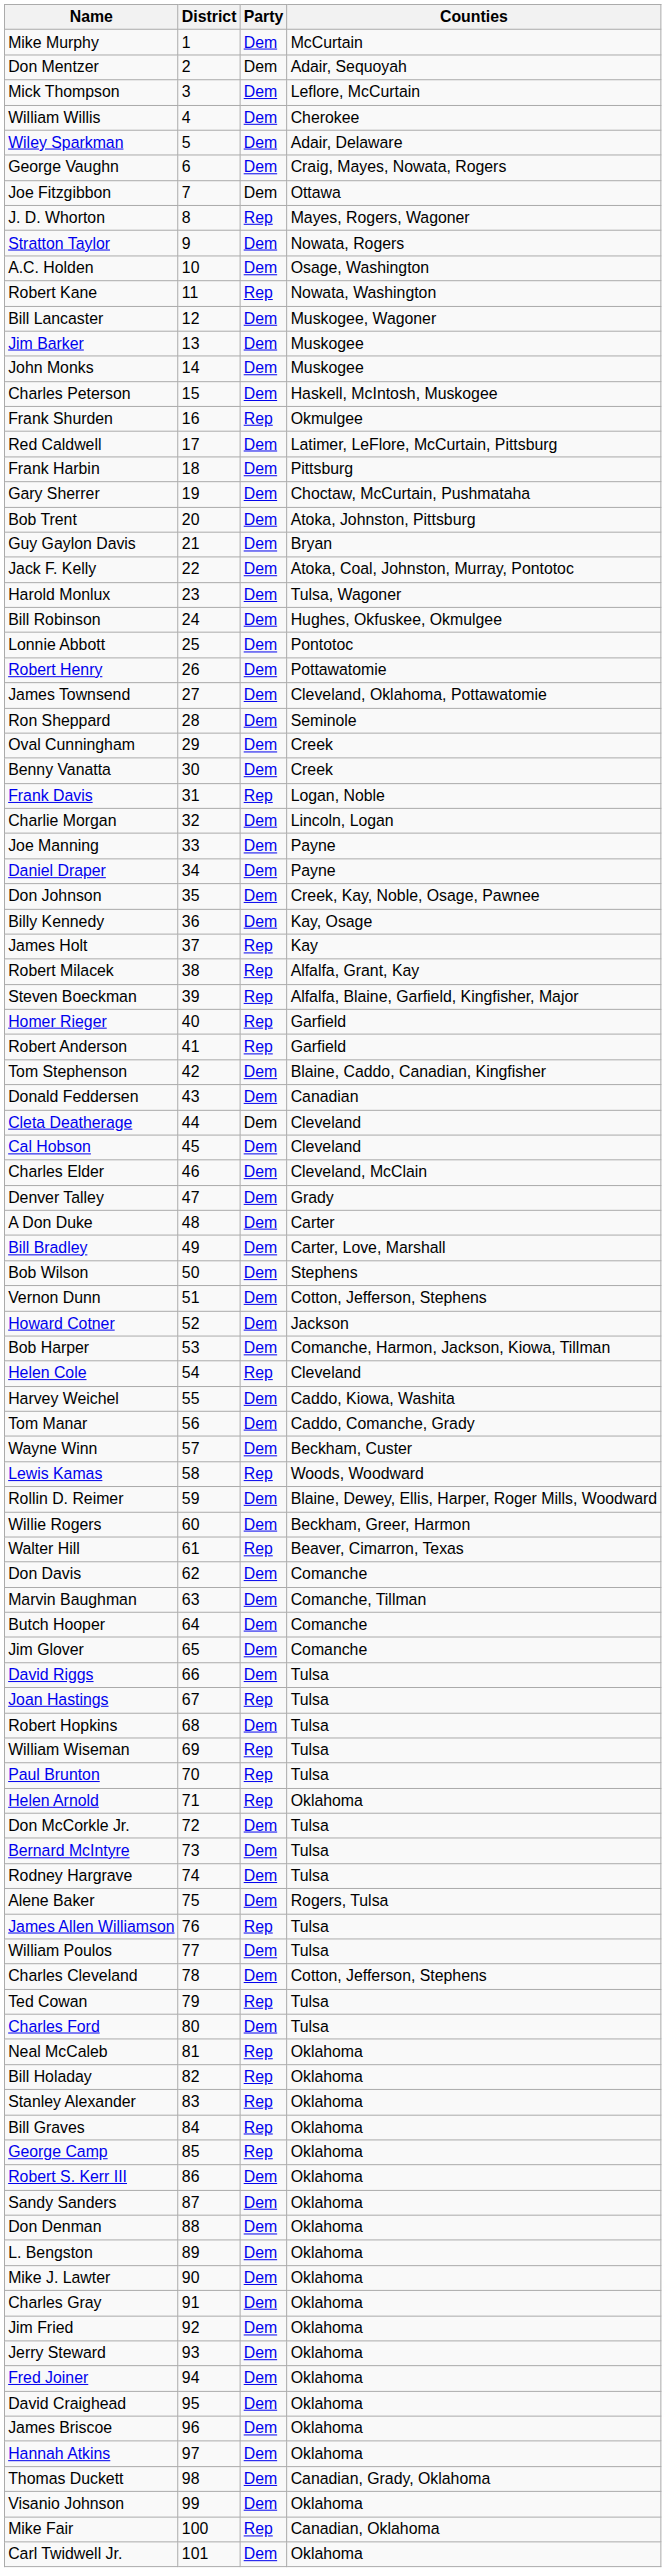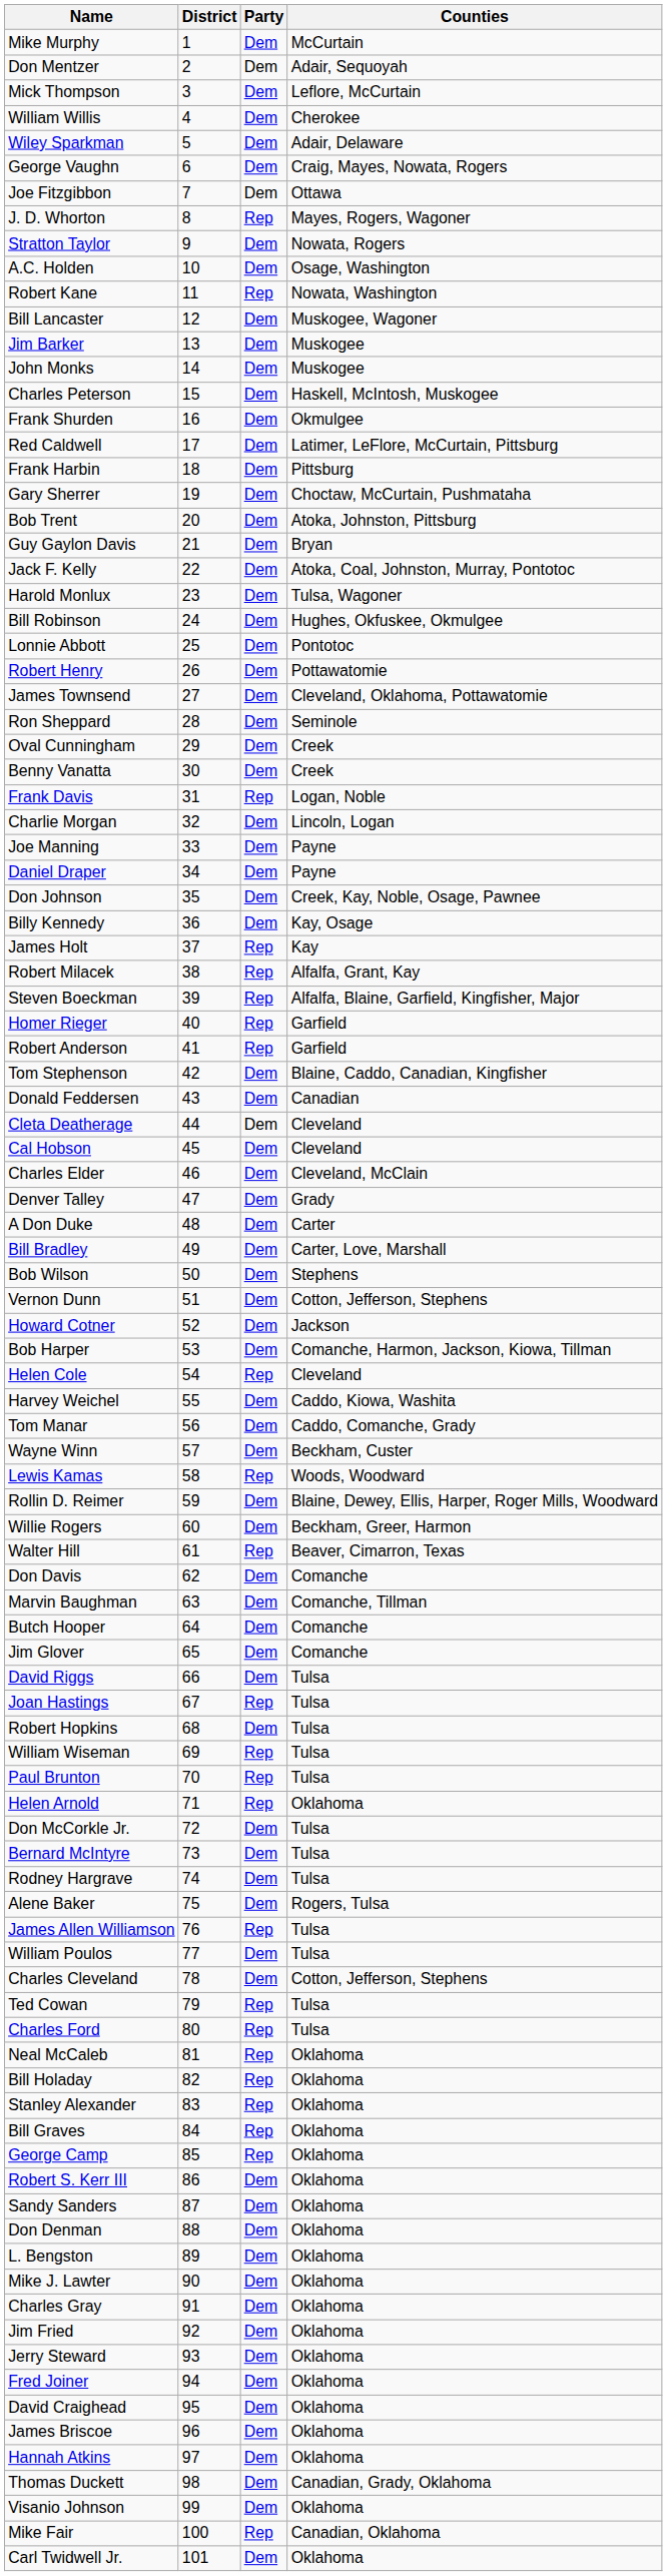 <table class="wikitable sortable">
 <tr>
 <th>Name</th>
 <th>District</th>
 <th>Party</th>
 <th>Counties</th>
 </tr>
 <tr>
 <td>Mike Murphy</td>
 <td>1</td>
 <td><a href='#'>Dem</a></td>
 <td>McCurtain</td>
 </tr>
 <tr>
 <td>Don Mentzer</td>
 <td>2</td>
 <td>Dem</td>
 <td>Adair, Sequoyah</td>
 </tr>
 <tr>
 <td>Mick Thompson</td>
 <td>3</td>
 <td><a href='#'>Dem</a></td>
 <td>Leflore, McCurtain</td>
 </tr>
 <tr>
 <td>William Willis</td>
 <td>4</td>
 <td><a href='#'>Dem</a></td>
 <td>Cherokee</td>
 </tr>
 <tr>
 <td><a href='#'>Wiley Sparkman</a></td>
 <td>5</td>
 <td><a href='#'>Dem</a></td>
 <td>Adair, Delaware</td>
 </tr>
 <tr>
 <td>George Vaughn</td>
 <td>6</td>
 <td><a href='#'>Dem</a></td>
 <td>Craig, Mayes, Nowata, Rogers</td>
 </tr>
 <tr>
 <td>Joe Fitzgibbon</td>
 <td>7</td>
 <td>Dem</td>
 <td>Ottawa</td>
 </tr>
 <tr>
 <td>J. D. Whorton</td>
 <td>8</td>
 <td><a href='#'>Rep</a></td>
 <td>Mayes, Rogers, Wagoner</td>
 </tr>
 <tr>
 <td><a href='#'>Stratton Taylor</a></td>
 <td>9</td>
 <td><a href='#'>Dem</a></td>
 <td>Nowata, Rogers</td>
 </tr>
 <tr>
 <td>A.C. Holden</td>
 <td>10</td>
 <td><a href='#'>Dem</a></td>
 <td>Osage, Washington</td>
 </tr>
 <tr>
 <td>Robert Kane</td>
 <td>11</td>
 <td><a href='#'>Rep</a></td>
 <td>Nowata, Washington</td>
 </tr>
 <tr>
 <td>Bill Lancaster</td>
 <td>12</td>
 <td><a href='#'>Dem</a></td>
 <td>Muskogee, Wagoner</td>
 </tr>
 <tr>
 <td><a href='#'>Jim Barker</a></td>
 <td>13</td>
 <td><a href='#'>Dem</a></td>
 <td>Muskogee</td>
 </tr>
 <tr>
 <td>John Monks</td>
 <td>14</td>
 <td><a href='#'>Dem</a></td>
 <td>Muskogee</td>
 </tr>
 <tr>
 <td>Charles Peterson</td>
 <td>15</td>
 <td><a href='#'>Dem</a></td>
 <td>Haskell, McIntosh, Muskogee</td>
 </tr>
 <tr>
 <td>Frank Shurden</td>
 <td>16</td>
-<td><a href='#'>Rep</a></td>
+<td><a href='#'>Dem</a></td>
 <td>Okmulgee</td>
 </tr>
 <tr>
 <td>Red Caldwell</td>
 <td>17</td>
 <td><a href='#'>Dem</a></td>
 <td>Latimer, LeFlore, McCurtain, Pittsburg</td>
 </tr>
 <tr>
 <td>Frank Harbin</td>
 <td>18</td>
 <td><a href='#'>Dem</a></td>
 <td>Pittsburg</td>
 </tr>
 <tr>
 <td>Gary Sherrer</td>
 <td>19</td>
 <td><a href='#'>Dem</a></td>
 <td>Choctaw, McCurtain, Pushmataha</td>
 </tr>
 <tr>
 <td>Bob Trent</td>
 <td>20</td>
 <td><a href='#'>Dem</a></td>
 <td>Atoka, Johnston, Pittsburg</td>
 </tr>
 <tr>
 <td>Guy Gaylon Davis</td>
 <td>21</td>
 <td><a href='#'>Dem</a></td>
 <td>Bryan</td>
 </tr>
 <tr>
 <td>Jack F. Kelly</td>
 <td>22</td>
 <td><a href='#'>Dem</a></td>
 <td>Atoka, Coal, Johnston, Murray, Pontotoc</td>
 </tr>
 <tr>
 <td>Harold Monlux</td>
 <td>23</td>
 <td><a href='#'>Dem</a></td>
 <td>Tulsa, Wagoner</td>
 </tr>
 <tr>
 <td>Bill Robinson</td>
 <td>24</td>
 <td><a href='#'>Dem</a></td>
 <td>Hughes, Okfuskee, Okmulgee</td>
 </tr>
 <tr>
 <td>Lonnie Abbott</td>
 <td>25</td>
 <td><a href='#'>Dem</a></td>
 <td>Pontotoc</td>
 </tr>
 <tr>
 <td><a href='#'>Robert Henry</a></td>
 <td>26</td>
 <td><a href='#'>Dem</a></td>
 <td>Pottawatomie</td>
 </tr>
 <tr>
 <td>James Townsend</td>
 <td>27</td>
 <td><a href='#'>Dem</a></td>
 <td>Cleveland, Oklahoma, Pottawatomie</td>
 </tr>
 <tr>
 <td>Ron Sheppard</td>
 <td>28</td>
 <td><a href='#'>Dem</a></td>
 <td>Seminole</td>
 </tr>
 <tr>
 <td>Oval Cunningham</td>
 <td>29</td>
 <td><a href='#'>Dem</a></td>
 <td>Creek</td>
 </tr>
 <tr>
 <td>Benny Vanatta</td>
 <td>30</td>
 <td><a href='#'>Dem</a></td>
 <td>Creek</td>
 </tr>
 <tr>
 <td><a href='#'>Frank Davis</a></td>
 <td>31</td>
 <td><a href='#'>Rep</a></td>
 <td>Logan, Noble</td>
 </tr>
 <tr>
 <td>Charlie Morgan</td>
 <td>32</td>
 <td><a href='#'>Dem</a></td>
 <td>Lincoln, Logan</td>
 </tr>
 <tr>
 <td>Joe Manning</td>
 <td>33</td>
 <td><a href='#'>Dem</a></td>
 <td>Payne</td>
 </tr>
 <tr>
 <td><a href='#'>Daniel Draper</a></td>
 <td>34</td>
 <td><a href='#'>Dem</a></td>
 <td>Payne</td>
 </tr>
 <tr>
 <td>Don Johnson</td>
 <td>35</td>
 <td><a href='#'>Dem</a></td>
 <td>Creek, Kay, Noble, Osage, Pawnee</td>
 </tr>
 <tr>
 <td>Billy Kennedy</td>
 <td>36</td>
 <td><a href='#'>Dem</a></td>
 <td>Kay, Osage</td>
 </tr>
 <tr>
 <td>James Holt</td>
 <td>37</td>
 <td><a href='#'>Rep</a></td>
 <td>Kay</td>
 </tr>
 <tr>
 <td>Robert Milacek</td>
 <td>38</td>
 <td><a href='#'>Rep</a></td>
 <td>Alfalfa, Grant, Kay</td>
 </tr>
 <tr>
 <td>Steven Boeckman</td>
 <td>39</td>
 <td><a href='#'>Rep</a></td>
 <td>Alfalfa, Blaine, Garfield, Kingfisher, Major</td>
 </tr>
 <tr>
 <td><a href='#'>Homer Rieger</a></td>
 <td>40</td>
 <td><a href='#'>Rep</a></td>
 <td>Garfield</td>
 </tr>
 <tr>
 <td>Robert Anderson</td>
 <td>41</td>
 <td><a href='#'>Rep</a></td>
 <td>Garfield</td>
 </tr>
 <tr>
 <td>Tom Stephenson</td>
 <td>42</td>
 <td><a href='#'>Dem</a></td>
 <td>Blaine, Caddo, Canadian, Kingfisher</td>
 </tr>
 <tr>
 <td>Donald Feddersen</td>
 <td>43</td>
 <td><a href='#'>Dem</a></td>
 <td>Canadian</td>
 </tr>
 <tr>
 <td><a href='#'>Cleta Deatherage</a></td>
 <td>44</td>
 <td>Dem</td>
 <td>Cleveland</td>
 </tr>
 <tr>
 <td><a href='#'>Cal Hobson</a></td>
 <td>45</td>
 <td><a href='#'>Dem</a></td>
 <td>Cleveland</td>
 </tr>
 <tr>
 <td>Charles Elder</td>
 <td>46</td>
 <td><a href='#'>Dem</a></td>
 <td>Cleveland, McClain</td>
 </tr>
 <tr>
 <td>Denver Talley</td>
 <td>47</td>
 <td><a href='#'>Dem</a></td>
 <td>Grady</td>
 </tr>
 <tr>
 <td>A Don Duke</td>
 <td>48</td>
 <td><a href='#'>Dem</a></td>
 <td>Carter</td>
 </tr>
 <tr>
 <td><a href='#'>Bill Bradley</a></td>
 <td>49</td>
 <td><a href='#'>Dem</a></td>
 <td>Carter, Love, Marshall</td>
 </tr>
 <tr>
 <td>Bob Wilson</td>
 <td>50</td>
 <td><a href='#'>Dem</a></td>
 <td>Stephens</td>
 </tr>
 <tr>
 <td>Vernon Dunn</td>
 <td>51</td>
 <td><a href='#'>Dem</a></td>
 <td>Cotton, Jefferson, Stephens</td>
 </tr>
 <tr>
 <td><a href='#'>Howard Cotner</a></td>
 <td>52</td>
 <td><a href='#'>Dem</a></td>
 <td>Jackson</td>
 </tr>
 <tr>
 <td>Bob Harper</td>
 <td>53</td>
 <td><a href='#'>Dem</a></td>
 <td>Comanche, Harmon, Jackson, Kiowa, Tillman</td>
 </tr>
 <tr>
 <td><a href='#'>Helen Cole</a></td>
 <td>54</td>
 <td><a href='#'>Rep</a></td>
 <td>Cleveland</td>
 </tr>
 <tr>
 <td>Harvey Weichel</td>
 <td>55</td>
 <td><a href='#'>Dem</a></td>
 <td>Caddo, Kiowa, Washita</td>
 </tr>
 <tr>
 <td>Tom Manar</td>
 <td>56</td>
 <td><a href='#'>Dem</a></td>
 <td>Caddo, Comanche, Grady</td>
 </tr>
 <tr>
 <td>Wayne Winn</td>
 <td>57</td>
 <td><a href='#'>Dem</a></td>
 <td>Beckham, Custer</td>
 </tr>
 <tr>
 <td><a href='#'>Lewis Kamas</a></td>
 <td>58</td>
 <td><a href='#'>Rep</a></td>
 <td>Woods, Woodward</td>
 </tr>
 <tr>
 <td>Rollin D. Reimer</td>
 <td>59</td>
 <td><a href='#'>Dem</a></td>
 <td>Blaine, Dewey, Ellis, Harper, Roger Mills, Woodward</td>
 </tr>
 <tr>
 <td>Willie Rogers</td>
 <td>60</td>
 <td><a href='#'>Dem</a></td>
 <td>Beckham, Greer, Harmon</td>
 </tr>
 <tr>
 <td>Walter Hill</td>
 <td>61</td>
 <td><a href='#'>Rep</a></td>
 <td>Beaver, Cimarron, Texas</td>
 </tr>
 <tr>
 <td>Don Davis</td>
 <td>62</td>
 <td><a href='#'>Dem</a></td>
 <td>Comanche</td>
 </tr>
 <tr>
 <td>Marvin Baughman</td>
 <td>63</td>
 <td><a href='#'>Dem</a></td>
 <td>Comanche, Tillman</td>
 </tr>
 <tr>
 <td>Butch Hooper</td>
 <td>64</td>
 <td><a href='#'>Dem</a></td>
 <td>Comanche</td>
 </tr>
 <tr>
 <td>Jim Glover</td>
 <td>65</td>
 <td><a href='#'>Dem</a></td>
 <td>Comanche</td>
 </tr>
 <tr>
 <td><a href='#'>David Riggs</a></td>
 <td>66</td>
 <td><a href='#'>Dem</a></td>
 <td>Tulsa</td>
 </tr>
 <tr>
 <td><a href='#'>Joan Hastings</a></td>
 <td>67</td>
 <td><a href='#'>Rep</a></td>
 <td>Tulsa</td>
 </tr>
 <tr>
 <td>Robert Hopkins</td>
 <td>68</td>
 <td><a href='#'>Dem</a></td>
 <td>Tulsa</td>
 </tr>
 <tr>
 <td>William Wiseman</td>
 <td>69</td>
 <td><a href='#'>Rep</a></td>
 <td>Tulsa</td>
 </tr>
 <tr>
 <td><a href='#'>Paul Brunton</a></td>
 <td>70</td>
 <td><a href='#'>Rep</a></td>
 <td>Tulsa</td>
 </tr>
 <tr>
 <td><a href='#'>Helen Arnold</a></td>
 <td>71</td>
 <td><a href='#'>Rep</a></td>
 <td>Oklahoma</td>
 </tr>
 <tr>
 <td>Don McCorkle Jr.</td>
 <td>72</td>
 <td><a href='#'>Dem</a></td>
 <td>Tulsa</td>
 </tr>
 <tr>
 <td><a href='#'>Bernard McIntyre</a></td>
 <td>73</td>
 <td><a href='#'>Dem</a></td>
 <td>Tulsa</td>
 </tr>
 <tr>
 <td>Rodney Hargrave</td>
 <td>74</td>
 <td><a href='#'>Dem</a></td>
 <td>Tulsa</td>
 </tr>
 <tr>
 <td>Alene Baker</td>
 <td>75</td>
 <td><a href='#'>Dem</a></td>
 <td>Rogers, Tulsa</td>
 </tr>
 <tr>
 <td><a href='#'>James Allen Williamson</a></td>
 <td>76</td>
 <td><a href='#'>Rep</a></td>
 <td>Tulsa</td>
 </tr>
 <tr>
 <td>William Poulos</td>
 <td>77</td>
 <td><a href='#'>Dem</a></td>
 <td>Tulsa</td>
 </tr>
 <tr>
 <td>Charles Cleveland</td>
 <td>78</td>
 <td><a href='#'>Dem</a></td>
 <td>Cotton, Jefferson, Stephens</td>
 </tr>
 <tr>
 <td>Ted Cowan</td>
 <td>79</td>
 <td><a href='#'>Rep</a></td>
 <td>Tulsa</td>
 </tr>
 <tr>
 <td><a href='#'>Charles Ford</a></td>
 <td>80</td>
-<td><a href='#'>Dem</a></td>
+<td><a href='#'>Rep</a></td>
 <td>Tulsa</td>
 </tr>
 <tr>
 <td>Neal McCaleb</td>
 <td>81</td>
 <td><a href='#'>Rep</a></td>
 <td>Oklahoma</td>
 </tr>
 <tr>
 <td>Bill Holaday</td>
 <td>82</td>
 <td><a href='#'>Rep</a></td>
 <td>Oklahoma</td>
 </tr>
 <tr>
 <td>Stanley Alexander</td>
 <td>83</td>
 <td><a href='#'>Rep</a></td>
 <td>Oklahoma</td>
 </tr>
 <tr>
 <td>Bill Graves</td>
 <td>84</td>
 <td><a href='#'>Rep</a></td>
 <td>Oklahoma</td>
 </tr>
 <tr>
 <td><a href='#'>George Camp</a></td>
 <td>85</td>
 <td><a href='#'>Rep</a></td>
 <td>Oklahoma</td>
 </tr>
 <tr>
 <td><a href='#'>Robert S. Kerr III</a></td>
 <td>86</td>
 <td><a href='#'>Dem</a></td>
 <td>Oklahoma</td>
 </tr>
 <tr>
 <td>Sandy Sanders</td>
 <td>87</td>
 <td><a href='#'>Dem</a></td>
 <td>Oklahoma</td>
 </tr>
 <tr>
 <td>Don Denman</td>
 <td>88</td>
 <td><a href='#'>Dem</a></td>
 <td>Oklahoma</td>
 </tr>
 <tr>
 <td>L. Bengston</td>
 <td>89</td>
 <td><a href='#'>Dem</a></td>
 <td>Oklahoma</td>
 </tr>
 <tr>
 <td>Mike J. Lawter</td>
 <td>90</td>
 <td><a href='#'>Dem</a></td>
 <td>Oklahoma</td>
 </tr>
 <tr>
 <td>Charles Gray</td>
 <td>91</td>
 <td><a href='#'>Dem</a></td>
 <td>Oklahoma</td>
 </tr>
 <tr>
 <td>Jim Fried</td>
 <td>92</td>
 <td><a href='#'>Dem</a></td>
 <td>Oklahoma</td>
 </tr>
 <tr>
 <td>Jerry Steward</td>
 <td>93</td>
 <td><a href='#'>Dem</a></td>
 <td>Oklahoma</td>
 </tr>
 <tr>
 <td><a href='#'>Fred Joiner</a></td>
 <td>94</td>
 <td><a href='#'>Dem</a></td>
 <td>Oklahoma</td>
 </tr>
 <tr>
 <td>David Craighead</td>
 <td>95</td>
 <td><a href='#'>Dem</a></td>
 <td>Oklahoma</td>
 </tr>
 <tr>
 <td>James Briscoe</td>
 <td>96</td>
 <td><a href='#'>Dem</a></td>
 <td>Oklahoma</td>
 </tr>
 <tr>
 <td><a href='#'>Hannah Atkins</a></td>
 <td>97</td>
 <td><a href='#'>Dem</a></td>
 <td>Oklahoma</td>
 </tr>
 <tr>
 <td>Thomas Duckett</td>
 <td>98</td>
 <td><a href='#'>Dem</a></td>
 <td>Canadian, Grady, Oklahoma</td>
 </tr>
 <tr>
 <td>Visanio Johnson</td>
 <td>99</td>
 <td><a href='#'>Dem</a></td>
 <td>Oklahoma</td>
 </tr>
 <tr>
 <td>Mike Fair</td>
 <td>100</td>
 <td><a href='#'>Rep</a></td>
 <td>Canadian, Oklahoma</td>
 </tr>
 <tr>
 <td>Carl Twidwell Jr.</td>
 <td>101</td>
 <td><a href='#'>Dem</a></td>
 <td>Oklahoma</td>
 </tr>
 </table>
